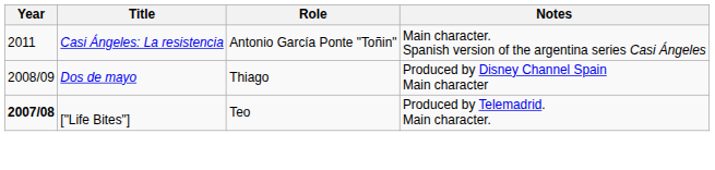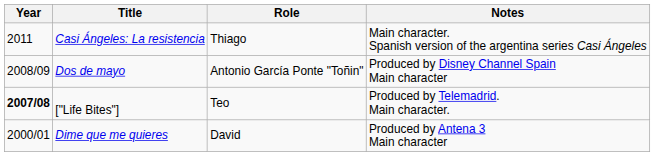 <table class="wikitable">
 <tr>
 <th>Year</th>
 <th>Title</th>
 <th>Role</th>
 <th>Notes</th>
 </tr>
 <tr>
 <td>2011</td>
 <td><em><a href='#'>Casi Ángeles: La resistencia</a></em></td>
-<td>Antonio García Ponte "Toñin"</td>
+<td>Thiago</td>
 <td>Main character.<br>Spanish version of the argentina series <em>Casi Ángeles</em></td>
 </tr>
 <tr>
 <td>2008/09</td>
 <td><em><a href='#'>Dos de mayo</a></em></td>
-<td>Thiago</td>
+<td>Antonio García Ponte "Toñin"</td>
 <td>Produced by <a href='#'>Disney Channel Spain</a><br>Main character</td>
 </tr>
 <tr>
 <td><strong>2007/08</strong></td>
 <td><br>["Life Bites"]</td>
 <td>Teo</td>
 <td>Produced by <a href='#'>Telemadrid</a>.<br>Main character.</td>
 </tr>
+<tr>
+<td>2000/01</td>
+<td><em><a href='#'>Dime que me quieres</a></em></td>
+<td>David</td>
+<td>Produced by <a href='#'>Antena 3</a><br>Main character</td>
+</tr>
 </table>
